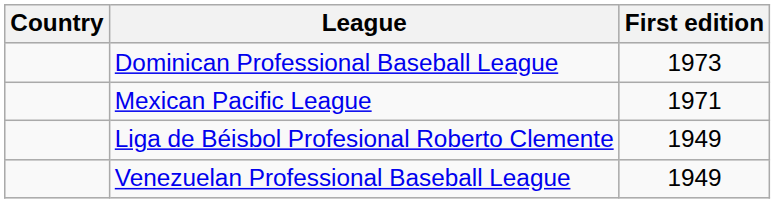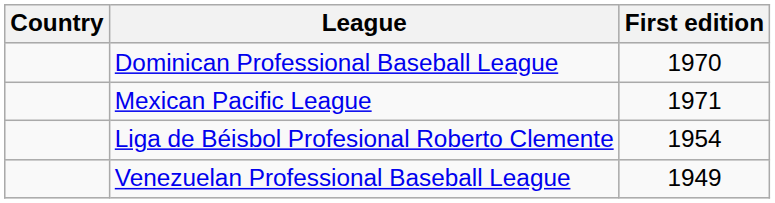 <table class="wikitable sortable">
 <tr>
 <th>Country</th>
 <th>League</th>
 <th>First edition</th>
 </tr>
 <tr>
 <td></td>
 <td><a href='#'>Dominican Professional Baseball League</a></td>
-<td style="text-align:center">1973</td>
+<td style="text-align:center">1970</td>
 </tr>
 <tr>
 <td></td>
 <td><a href='#'>Mexican Pacific League</a></td>
 <td style="text-align:center">1971</td>
 </tr>
 <tr>
 <td></td>
 <td><a href='#'>Liga de Béisbol Profesional Roberto Clemente</a></td>
-<td style="text-align:center">1949</td>
+<td style="text-align:center">1954</td>
 </tr>
 <tr>
 <td></td>
 <td><a href='#'>Venezuelan Professional Baseball League</a></td>
 <td style="text-align:center">1949</td>
 </tr>
 </table>
